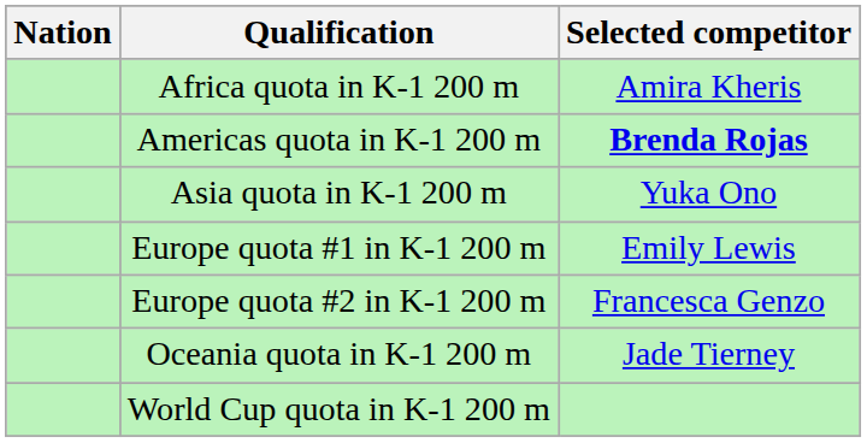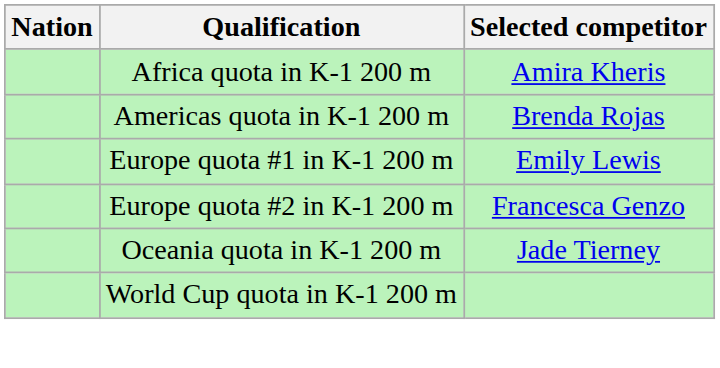 <table class="wikitable" style="text-align:center">
 <tr>
 <th>Nation</th>
 <th>Qualification</th>
 <th>Selected competitor</th>
 </tr>
 <tr bgcolor=bbf3bb>
 <td align="left"></td>
 <td>Africa quota in K-1 200 m</td>
 <td><a href='#'>Amira Kheris</a></td>
 </tr>
 <tr bgcolor=bbf3bb>
 <td align="left"></td>
 <td>Americas quota in K-1 200 m</td>
-<td><strong><a href='#'>Brenda Rojas</a></strong></td>
-</tr>
-<tr bgcolor=bbf3bb>
-<td align="left"></td>
-<td>Asia quota in K-1 200 m</td>
-<td><a href='#'>Yuka Ono</a></td>
+<td><a href='#'>Brenda Rojas</a></td>
 </tr>
 <tr bgcolor=bbf3bb>
 <td align="left"></td>
 <td>Europe quota #1 in K-1 200 m</td>
 <td><a href='#'>Emily Lewis</a></td>
 </tr>
 <tr bgcolor=bbf3bb>
 <td align="left"></td>
 <td>Europe quota #2 in K-1 200 m</td>
 <td><a href='#'>Francesca Genzo</a></td>
 </tr>
 <tr bgcolor=bbf3bb>
 <td align="left"></td>
 <td>Oceania quota in K-1 200 m</td>
 <td><a href='#'>Jade Tierney</a></td>
 </tr>
 <tr bgcolor=bbf3bb>
 <td align="left"></td>
 <td>World Cup quota in K-1 200 m</td>
 <td></td>
 </tr>
 </table>
